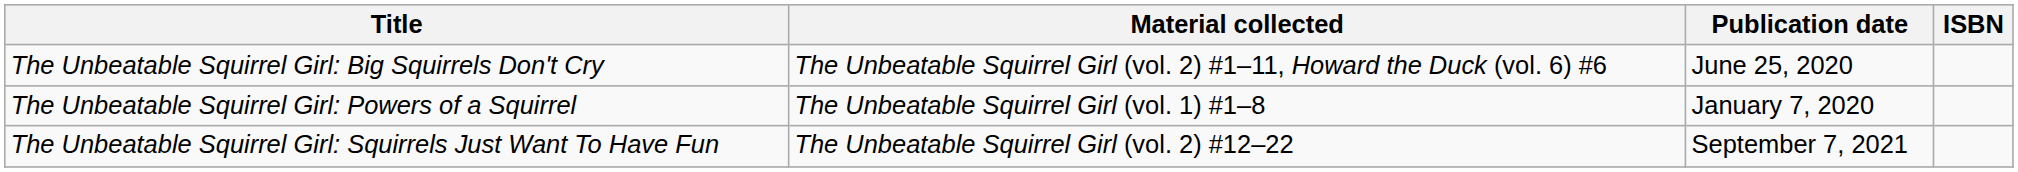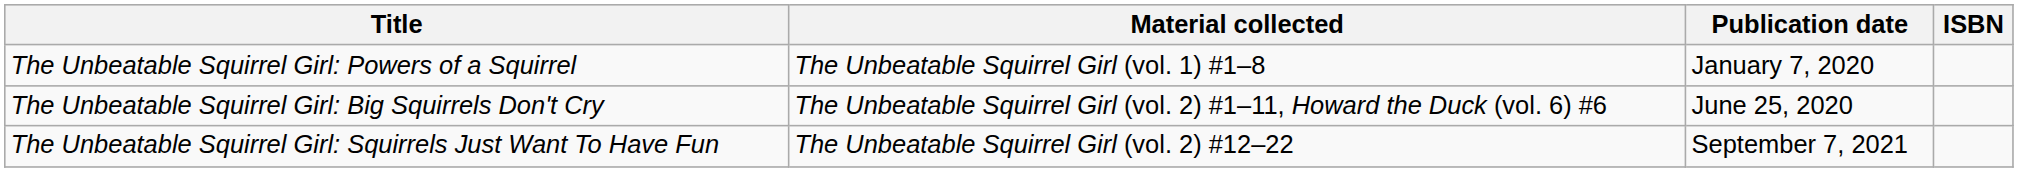 <table class="wikitable" style="width:100%;">
 <tr>
 <th>Title</th>
 <th>Material collected</th>
 <th>Publication date</th>
 <th>ISBN</th>
 </tr>
 <tr>
+<td><em>The Unbeatable Squirrel Girl: Powers of a Squirrel</em></td>
+<td><em>The Unbeatable Squirrel Girl</em> (vol. 1) #1–8</td>
+<td>January 7, 2020</td>
+<td></td>
+</tr>
+<tr>
 <td><em>The Unbeatable Squirrel Girl: Big Squirrels Don't Cry</em></td>
 <td><em>The Unbeatable Squirrel Girl</em> (vol. 2) #1–11, <em>Howard the Duck</em> (vol. 6) #6</td>
 <td>June 25, 2020</td>
-<td></td>
-</tr>
-<tr>
-<td><em>The Unbeatable Squirrel Girl: Powers of a Squirrel</em></td>
-<td><em>The Unbeatable Squirrel Girl</em> (vol. 1) #1–8</td>
-<td>January 7, 2020</td>
 <td></td>
 </tr>
 <tr>
 <td><em>The Unbeatable Squirrel Girl: Squirrels Just Want To Have Fun</em></td>
 <td><em>The Unbeatable Squirrel Girl</em> (vol. 2) #12–22</td>
 <td>September 7, 2021</td>
 <td></td>
 </tr>
 </table>
